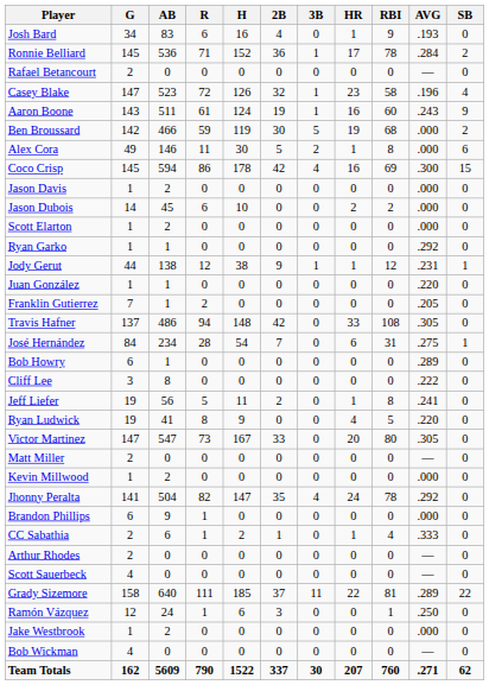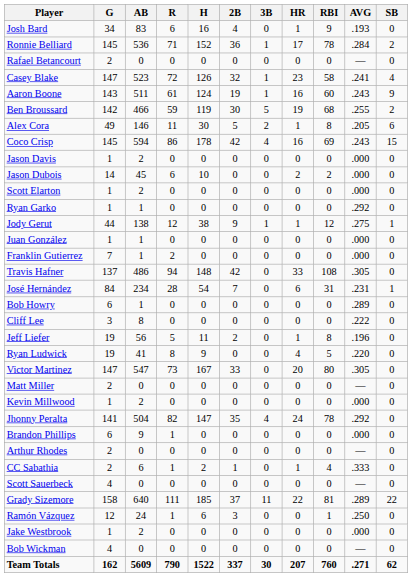 <table class="wikitable" style="text-align:center">
 <tr>
 <th bgcolor="#DDDDFF" width="20%">Player</th>
 <th bgcolor="#DDDDFF" width="7%">G</th>
 <th bgcolor="#DDDDFF" width="7%">AB</th>
 <th bgcolor="#DDDDFF" width="7%">R</th>
 <th bgcolor="#DDDDFF" width="7%">H</th>
 <th bgcolor="#DDDDFF" width="7%">2B</th>
 <th bgcolor="#DDDDFF" width="7%">3B</th>
 <th bgcolor="#DDDDFF" width="7%">HR</th>
 <th bgcolor="#DDDDFF" width="7%">RBI</th>
 <th bgcolor="#DDDDFF" width="7%">AVG</th>
 <th bgcolor="#DDDDFF" width="7%">SB</th>
 </tr>
 <tr>
 <td style="text-align:left"><a href='#'>Josh Bard</a></td>
 <td>34</td>
 <td>83</td>
 <td>6</td>
 <td>16</td>
 <td>4</td>
 <td>0</td>
 <td>1</td>
 <td>9</td>
 <td>.193</td>
 <td>0</td>
 </tr>
 <tr>
 <td style="text-align:left"><a href='#'>Ronnie Belliard</a></td>
 <td>145</td>
 <td>536</td>
 <td>71</td>
 <td>152</td>
 <td>36</td>
 <td>1</td>
 <td>17</td>
 <td>78</td>
 <td>.284</td>
 <td>2</td>
 </tr>
 <tr>
 <td style="text-align:left"><a href='#'>Rafael Betancourt</a></td>
 <td>2</td>
 <td>0</td>
 <td>0</td>
 <td>0</td>
 <td>0</td>
 <td>0</td>
 <td>0</td>
 <td>0</td>
 <td>—</td>
 <td>0</td>
 </tr>
 <tr>
 <td style="text-align:left"><a href='#'>Casey Blake</a></td>
 <td>147</td>
 <td>523</td>
 <td>72</td>
 <td>126</td>
 <td>32</td>
 <td>1</td>
 <td>23</td>
 <td>58</td>
-<td>.196</td>
+<td>.241</td>
 <td>4</td>
 </tr>
 <tr>
 <td style="text-align:left"><a href='#'>Aaron Boone</a></td>
 <td>143</td>
 <td>511</td>
 <td>61</td>
 <td>124</td>
 <td>19</td>
 <td>1</td>
 <td>16</td>
 <td>60</td>
 <td>.243</td>
 <td>9</td>
 </tr>
 <tr>
 <td style="text-align:left"><a href='#'>Ben Broussard</a></td>
 <td>142</td>
 <td>466</td>
 <td>59</td>
 <td>119</td>
 <td>30</td>
 <td>5</td>
 <td>19</td>
 <td>68</td>
-<td>.000</td>
+<td>.255</td>
 <td>2</td>
 </tr>
 <tr>
 <td style="text-align:left"><a href='#'>Alex Cora</a></td>
 <td>49</td>
 <td>146</td>
 <td>11</td>
 <td>30</td>
 <td>5</td>
 <td>2</td>
 <td>1</td>
 <td>8</td>
-<td>.000</td>
+<td>.205</td>
 <td>6</td>
 </tr>
 <tr>
 <td style="text-align:left"><a href='#'>Coco Crisp</a></td>
 <td>145</td>
 <td>594</td>
 <td>86</td>
 <td>178</td>
 <td>42</td>
 <td>4</td>
 <td>16</td>
 <td>69</td>
-<td>.300</td>
+<td>.243</td>
 <td>15</td>
 </tr>
 <tr>
 <td style="text-align:left"><a href='#'>Jason Davis</a></td>
 <td>1</td>
 <td>2</td>
 <td>0</td>
 <td>0</td>
 <td>0</td>
 <td>0</td>
 <td>0</td>
 <td>0</td>
 <td>.000</td>
 <td>0</td>
 </tr>
 <tr>
 <td style="text-align:left"><a href='#'>Jason Dubois</a></td>
 <td>14</td>
 <td>45</td>
 <td>6</td>
 <td>10</td>
 <td>0</td>
 <td>0</td>
 <td>2</td>
 <td>2</td>
 <td>.000</td>
 <td>0</td>
 </tr>
 <tr>
 <td style="text-align:left"><a href='#'>Scott Elarton</a></td>
 <td>1</td>
 <td>2</td>
 <td>0</td>
 <td>0</td>
 <td>0</td>
 <td>0</td>
 <td>0</td>
 <td>0</td>
 <td>.000</td>
 <td>0</td>
 </tr>
 <tr>
 <td style="text-align:left"><a href='#'>Ryan Garko</a></td>
 <td>1</td>
 <td>1</td>
 <td>0</td>
 <td>0</td>
 <td>0</td>
 <td>0</td>
 <td>0</td>
 <td>0</td>
 <td>.292</td>
 <td>0</td>
 </tr>
 <tr>
 <td style="text-align:left"><a href='#'>Jody Gerut</a></td>
 <td>44</td>
 <td>138</td>
 <td>12</td>
 <td>38</td>
 <td>9</td>
 <td>1</td>
 <td>1</td>
 <td>12</td>
-<td>.231</td>
+<td>.275</td>
 <td>1</td>
 </tr>
 <tr>
 <td style="text-align:left"><a href='#'>Juan González</a></td>
 <td>1</td>
 <td>1</td>
 <td>0</td>
 <td>0</td>
 <td>0</td>
 <td>0</td>
 <td>0</td>
 <td>0</td>
-<td>.220</td>
+<td>.000</td>
 <td>0</td>
 </tr>
 <tr>
 <td style="text-align:left"><a href='#'>Franklin Gutierrez</a></td>
 <td>7</td>
 <td>1</td>
 <td>2</td>
 <td>0</td>
 <td>0</td>
 <td>0</td>
 <td>0</td>
 <td>0</td>
-<td>.205</td>
+<td>.000</td>
 <td>0</td>
 </tr>
 <tr>
 <td style="text-align:left"><a href='#'>Travis Hafner</a></td>
 <td>137</td>
 <td>486</td>
 <td>94</td>
 <td>148</td>
 <td>42</td>
 <td>0</td>
 <td>33</td>
 <td>108</td>
 <td>.305</td>
 <td>0</td>
 </tr>
 <tr>
 <td style="text-align:left"><a href='#'>José Hernández</a></td>
 <td>84</td>
 <td>234</td>
 <td>28</td>
 <td>54</td>
 <td>7</td>
 <td>0</td>
 <td>6</td>
 <td>31</td>
-<td>.275</td>
+<td>.231</td>
 <td>1</td>
 </tr>
 <tr>
 <td style="text-align:left"><a href='#'>Bob Howry</a></td>
 <td>6</td>
 <td>1</td>
 <td>0</td>
 <td>0</td>
 <td>0</td>
 <td>0</td>
 <td>0</td>
 <td>0</td>
 <td>.289</td>
 <td>0</td>
 </tr>
 <tr>
 <td style="text-align:left"><a href='#'>Cliff Lee</a></td>
 <td>3</td>
 <td>8</td>
 <td>0</td>
 <td>0</td>
 <td>0</td>
 <td>0</td>
 <td>0</td>
 <td>0</td>
 <td>.222</td>
 <td>0</td>
 </tr>
 <tr>
 <td style="text-align:left"><a href='#'>Jeff Liefer</a></td>
 <td>19</td>
 <td>56</td>
 <td>5</td>
 <td>11</td>
 <td>2</td>
 <td>0</td>
 <td>1</td>
 <td>8</td>
-<td>.241</td>
+<td>.196</td>
 <td>0</td>
 </tr>
 <tr>
 <td style="text-align:left"><a href='#'>Ryan Ludwick</a></td>
 <td>19</td>
 <td>41</td>
 <td>8</td>
 <td>9</td>
 <td>0</td>
 <td>0</td>
 <td>4</td>
 <td>5</td>
 <td>.220</td>
 <td>0</td>
 </tr>
 <tr>
 <td style="text-align:left"><a href='#'>Victor Martinez</a></td>
 <td>147</td>
 <td>547</td>
 <td>73</td>
 <td>167</td>
 <td>33</td>
 <td>0</td>
 <td>20</td>
 <td>80</td>
 <td>.305</td>
 <td>0</td>
 </tr>
 <tr>
 <td style="text-align:left"><a href='#'>Matt Miller</a></td>
 <td>2</td>
 <td>0</td>
 <td>0</td>
 <td>0</td>
 <td>0</td>
 <td>0</td>
 <td>0</td>
 <td>0</td>
 <td>—</td>
 <td>0</td>
 </tr>
 <tr>
 <td style="text-align:left"><a href='#'>Kevin Millwood</a></td>
 <td>1</td>
 <td>2</td>
 <td>0</td>
 <td>0</td>
 <td>0</td>
 <td>0</td>
 <td>0</td>
 <td>0</td>
 <td>.000</td>
 <td>0</td>
 </tr>
 <tr>
 <td style="text-align:left"><a href='#'>Jhonny Peralta</a></td>
 <td>141</td>
 <td>504</td>
 <td>82</td>
 <td>147</td>
 <td>35</td>
 <td>4</td>
 <td>24</td>
 <td>78</td>
 <td>.292</td>
 <td>0</td>
 </tr>
 <tr>
 <td style="text-align:left"><a href='#'>Brandon Phillips</a></td>
 <td>6</td>
 <td>9</td>
 <td>1</td>
 <td>0</td>
 <td>0</td>
 <td>0</td>
 <td>0</td>
 <td>0</td>
 <td>.000</td>
 <td>0</td>
 </tr>
 <tr>
+<td style="text-align:left"><a href='#'>Arthur Rhodes</a></td>
+<td>2</td>
+<td>0</td>
+<td>0</td>
+<td>0</td>
+<td>0</td>
+<td>0</td>
+<td>0</td>
+<td>0</td>
+<td>—</td>
+<td>0</td>
+</tr>
+<tr>
 <td style="text-align:left"><a href='#'>CC Sabathia</a></td>
 <td>2</td>
 <td>6</td>
 <td>1</td>
 <td>2</td>
 <td>1</td>
 <td>0</td>
 <td>1</td>
 <td>4</td>
 <td>.333</td>
-<td>0</td>
-</tr>
-<tr>
-<td style="text-align:left"><a href='#'>Arthur Rhodes</a></td>
-<td>2</td>
-<td>0</td>
-<td>0</td>
-<td>0</td>
-<td>0</td>
-<td>0</td>
-<td>0</td>
-<td>0</td>
-<td>—</td>
 <td>0</td>
 </tr>
 <tr>
 <td style="text-align:left"><a href='#'>Scott Sauerbeck</a></td>
 <td>4</td>
 <td>0</td>
 <td>0</td>
 <td>0</td>
 <td>0</td>
 <td>0</td>
 <td>0</td>
 <td>0</td>
 <td>—</td>
 <td>0</td>
 </tr>
 <tr>
 <td style="text-align:left"><a href='#'>Grady Sizemore</a></td>
 <td>158</td>
 <td>640</td>
 <td>111</td>
 <td>185</td>
 <td>37</td>
 <td>11</td>
 <td>22</td>
 <td>81</td>
 <td>.289</td>
 <td>22</td>
 </tr>
 <tr>
 <td style="text-align:left"><a href='#'>Ramón Vázquez</a></td>
 <td>12</td>
 <td>24</td>
 <td>1</td>
 <td>6</td>
 <td>3</td>
 <td>0</td>
 <td>0</td>
 <td>1</td>
 <td>.250</td>
 <td>0</td>
 </tr>
 <tr>
 <td style="text-align:left"><a href='#'>Jake Westbrook</a></td>
 <td>1</td>
 <td>2</td>
 <td>0</td>
 <td>0</td>
 <td>0</td>
 <td>0</td>
 <td>0</td>
 <td>0</td>
 <td>.000</td>
 <td>0</td>
 </tr>
 <tr>
 <td style="text-align:left"><a href='#'>Bob Wickman</a></td>
 <td>4</td>
 <td>0</td>
 <td>0</td>
 <td>0</td>
 <td>0</td>
 <td>0</td>
 <td>0</td>
 <td>0</td>
 <td>—</td>
 <td>0</td>
 </tr>
 <tr>
 <td style="text-align:left"><strong>Team Totals</strong></td>
 <td><strong>162</strong></td>
 <td><strong>5609</strong></td>
 <td><strong>790</strong></td>
 <td><strong>1522</strong></td>
 <td><strong>337</strong></td>
 <td><strong>30</strong></td>
 <td><strong>207</strong></td>
 <td><strong>760</strong></td>
 <td><strong>.271</strong></td>
 <td><strong>62</strong></td>
 </tr>
 </table>
